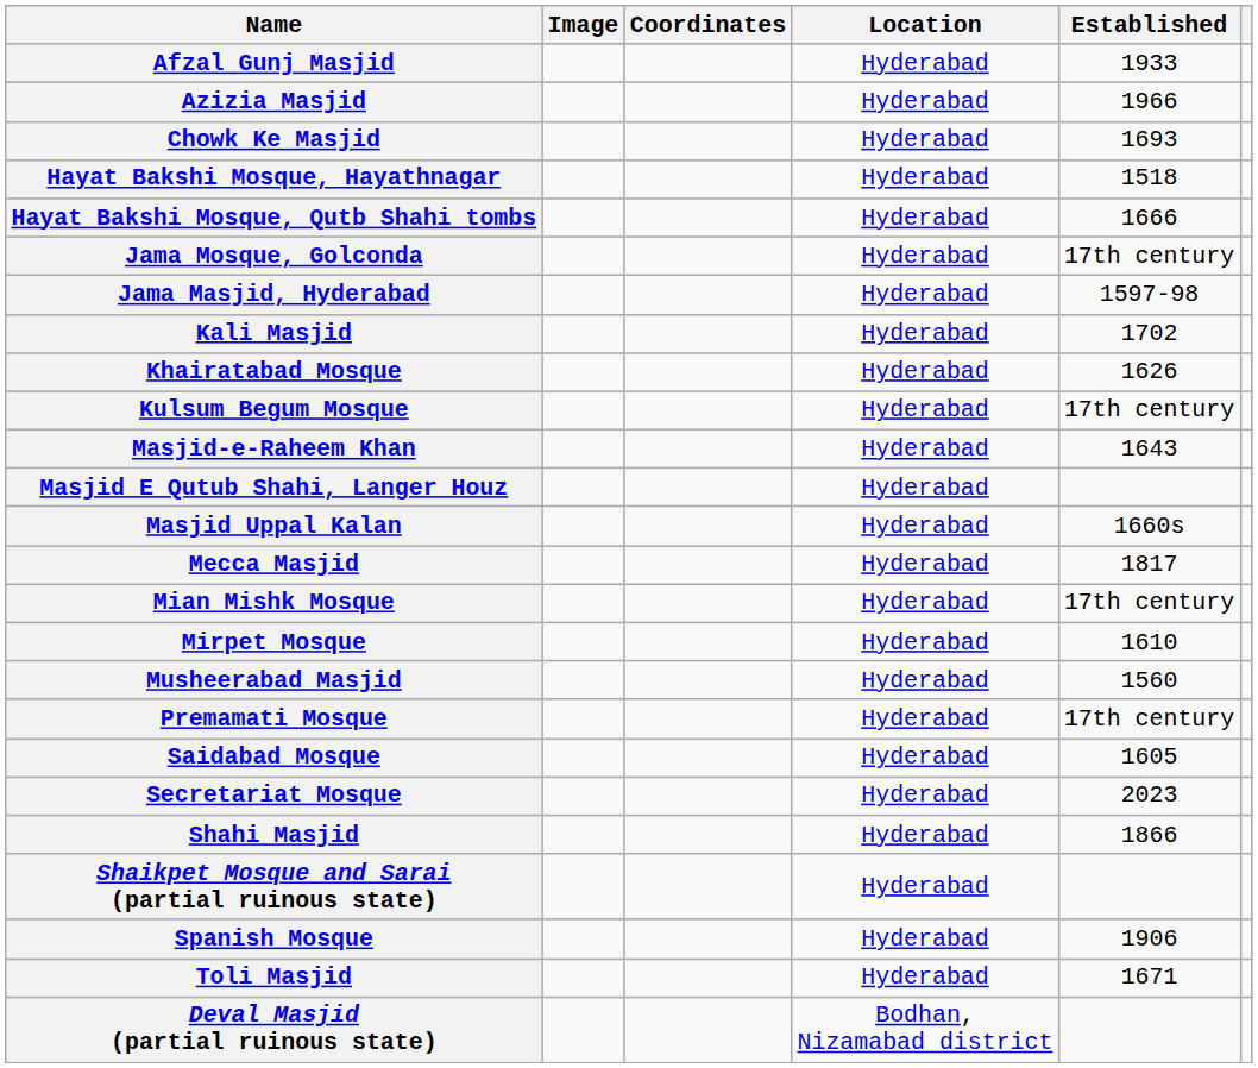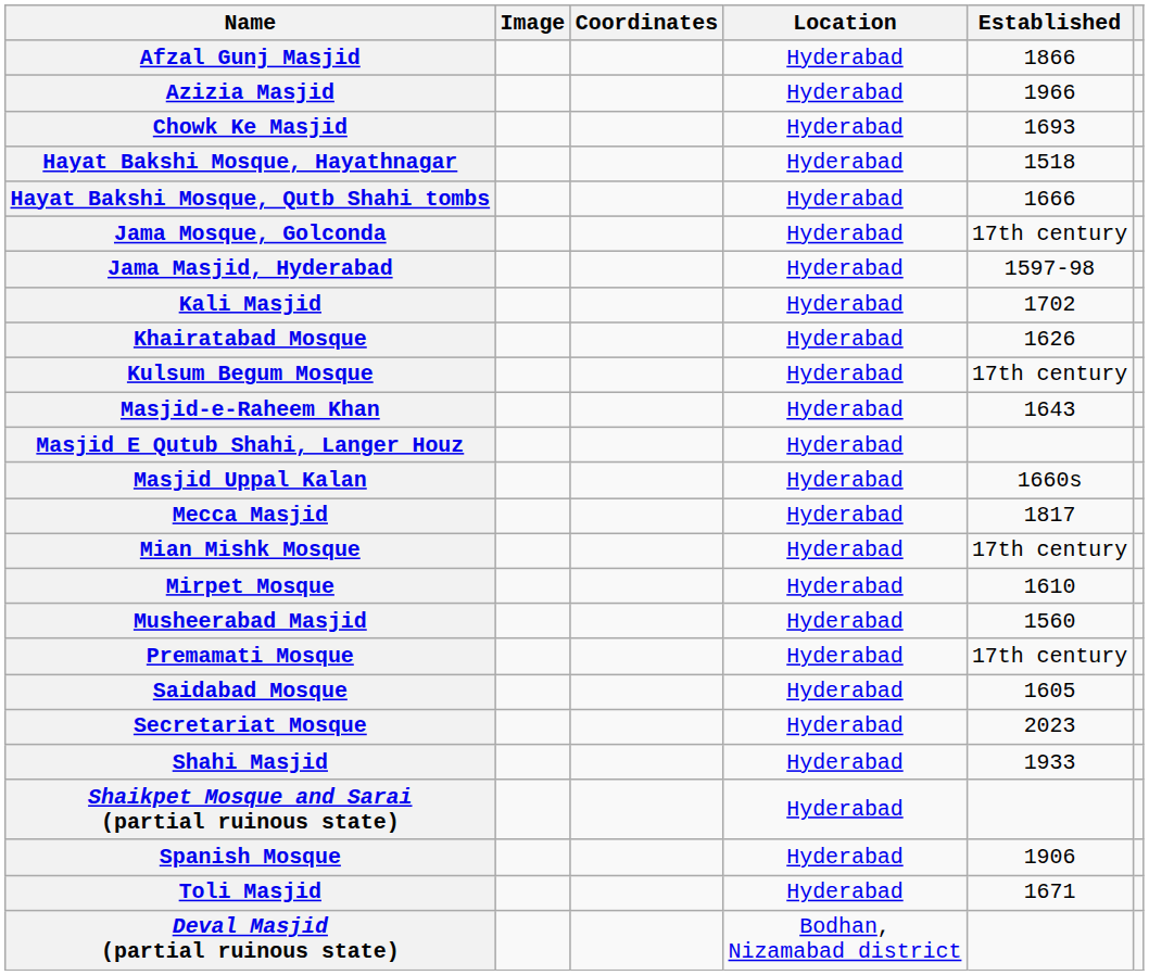 <table class="wikitable plainrowheaders sortable"  style="text-align:center;">
 <tr>
 <th scope="col">Name</th>
 <th scope="col" class="unsortable">Image</th>
 <th scope="col" class="unsortable">Coordinates</th>
 <th>Location</th>
 <th scope="col">Established</th>
 <th scope="col" class="unsortable"></th>
 </tr>
 <tr>
 <th scope="row"><a href='#'>Afzal Gunj Masjid</a></th>
 <td></td>
 <td></td>
 <td><a href='#'>Hyderabad</a></td>
-<td>1933</td>
+<td>1866</td>
 <td></td>
 </tr>
 <tr>
 <th scope="row"><a href='#'>Azizia Masjid</a></th>
 <td></td>
 <td></td>
 <td><a href='#'>Hyderabad</a></td>
 <td>1966</td>
 <td></td>
 </tr>
 <tr>
 <th scope="row"><a href='#'>Chowk Ke Masjid</a></th>
 <td></td>
 <td></td>
 <td><a href='#'>Hyderabad</a></td>
 <td>1693</td>
 <td></td>
 </tr>
 <tr>
 <th scope="row"><a href='#'>Hayat Bakshi Mosque, Hayathnagar</a></th>
 <td></td>
 <td></td>
 <td><a href='#'>Hyderabad</a></td>
 <td>1518</td>
 <td></td>
 </tr>
 <tr>
 <th scope="row"><a href='#'>Hayat Bakshi Mosque, Qutb Shahi tombs</a></th>
 <td></td>
 <td></td>
 <td><a href='#'>Hyderabad</a></td>
 <td>1666</td>
 <td></td>
 </tr>
 <tr>
 <th scope="row"><a href='#'>Jama Mosque, Golconda</a></th>
 <td></td>
 <td></td>
 <td><a href='#'>Hyderabad</a></td>
 <td>17th century</td>
 <td></td>
 </tr>
 <tr>
 <th scope="row"><a href='#'>Jama Masjid, Hyderabad</a></th>
 <td></td>
 <td></td>
 <td><a href='#'>Hyderabad</a></td>
 <td>1597-98</td>
 <td></td>
 </tr>
 <tr>
 <th scope="row"><a href='#'>Kali Masjid</a></th>
 <td></td>
 <td></td>
 <td><a href='#'>Hyderabad</a></td>
 <td>1702</td>
 <td></td>
 </tr>
 <tr>
 <th scope="row"><a href='#'>Khairatabad Mosque</a></th>
 <td></td>
 <td></td>
 <td><a href='#'>Hyderabad</a></td>
 <td>1626</td>
 <td></td>
 </tr>
 <tr>
 <th scope="row"><a href='#'>Kulsum Begum Mosque</a></th>
 <td></td>
 <td></td>
 <td><a href='#'>Hyderabad</a></td>
 <td>17th century</td>
 <td></td>
 </tr>
 <tr>
 <th scope="row"><a href='#'>Masjid-e-Raheem Khan</a></th>
 <td></td>
 <td></td>
 <td><a href='#'>Hyderabad</a></td>
 <td>1643</td>
 <td></td>
 </tr>
 <tr>
 <th scope="row"><a href='#'>Masjid E Qutub Shahi, Langer Houz</a></th>
 <td></td>
 <td></td>
 <td><a href='#'>Hyderabad</a></td>
 <td></td>
 <td></td>
 </tr>
 <tr>
 <th scope="row"><a href='#'>Masjid Uppal Kalan</a></th>
 <td></td>
 <td></td>
 <td><a href='#'>Hyderabad</a></td>
 <td>1660s</td>
 <td></td>
 </tr>
 <tr>
 <th scope="row"><a href='#'>Mecca Masjid</a></th>
 <td></td>
 <td></td>
 <td><a href='#'>Hyderabad</a></td>
 <td>1817</td>
 <td></td>
 </tr>
 <tr>
 <th scope="row"><a href='#'>Mian Mishk Mosque</a></th>
 <td></td>
 <td></td>
 <td><a href='#'>Hyderabad</a></td>
 <td>17th century</td>
 <td></td>
 </tr>
 <tr>
 <th scope="row"><a href='#'>Mirpet Mosque</a></th>
 <td></td>
 <td></td>
 <td><a href='#'>Hyderabad</a></td>
 <td>1610</td>
 <td></td>
 </tr>
 <tr>
 <th scope="row"><a href='#'>Musheerabad Masjid</a></th>
 <td></td>
 <td></td>
 <td><a href='#'>Hyderabad</a></td>
 <td>1560</td>
 <td></td>
 </tr>
 <tr>
 <th scope="row"><a href='#'>Premamati Mosque</a></th>
 <td></td>
 <td></td>
 <td><a href='#'>Hyderabad</a></td>
 <td>17th century</td>
 <td></td>
 </tr>
 <tr>
 <th scope="row"><a href='#'>Saidabad Mosque</a></th>
 <td></td>
 <td></td>
 <td><a href='#'>Hyderabad</a></td>
 <td>1605</td>
 <td></td>
 </tr>
 <tr>
 <th scope="row"><a href='#'>Secretariat Mosque</a></th>
 <td></td>
 <td></td>
 <td><a href='#'>Hyderabad</a></td>
 <td>2023</td>
 <td></td>
 </tr>
 <tr>
 <th scope="row"><a href='#'>Shahi Masjid</a></th>
 <td></td>
 <td></td>
 <td><a href='#'>Hyderabad</a></td>
-<td>1866</td>
+<td>1933</td>
 <td></td>
 </tr>
 <tr>
 <th scope="row"><em><a href='#'>Shaikpet Mosque and Sarai</a></em><br>(partial ruinous state)</th>
 <td></td>
 <td></td>
 <td><a href='#'>Hyderabad</a></td>
 <td></td>
 <td></td>
 </tr>
 <tr>
 <th scope="row"><a href='#'>Spanish Mosque</a></th>
 <td></td>
 <td></td>
 <td><a href='#'>Hyderabad</a></td>
 <td>1906</td>
 <td></td>
 </tr>
 <tr>
 <th scope="row"><a href='#'>Toli Masjid</a></th>
 <td></td>
 <td></td>
 <td><a href='#'>Hyderabad</a></td>
 <td>1671</td>
 <td></td>
 </tr>
 <tr>
 <th scope="row"><em><a href='#'>Deval Masjid</a></em><br>(partial ruinous state)</th>
 <td></td>
 <td></td>
 <td><a href='#'>Bodhan</a>,<br><a href='#'>Nizamabad district</a></td>
 <td><br></td>
 <td></td>
 </tr>
 </table>
